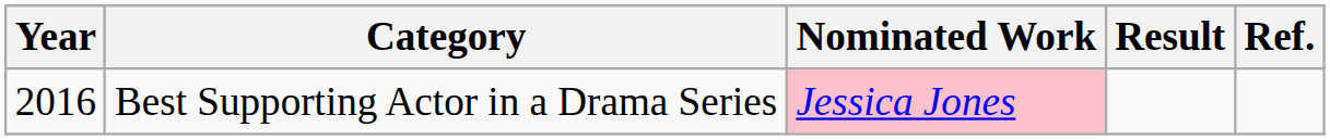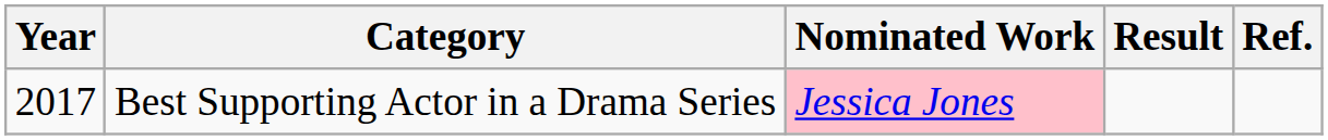 <table class="wikitable">
 <tr>
 <th>Year</th>
 <th>Category</th>
 <th>Nominated Work</th>
 <th>Result</th>
 <th>Ref.</th>
 </tr>
 <tr>
-<td>2016</td>
+<td>2017</td>
 <td>Best Supporting Actor in a Drama Series</td>
 <td style="background: pink;"><em><a href='#'>Jessica Jones</a></td>
 <td></td>
 <td></td>
 </tr>
 </table>
